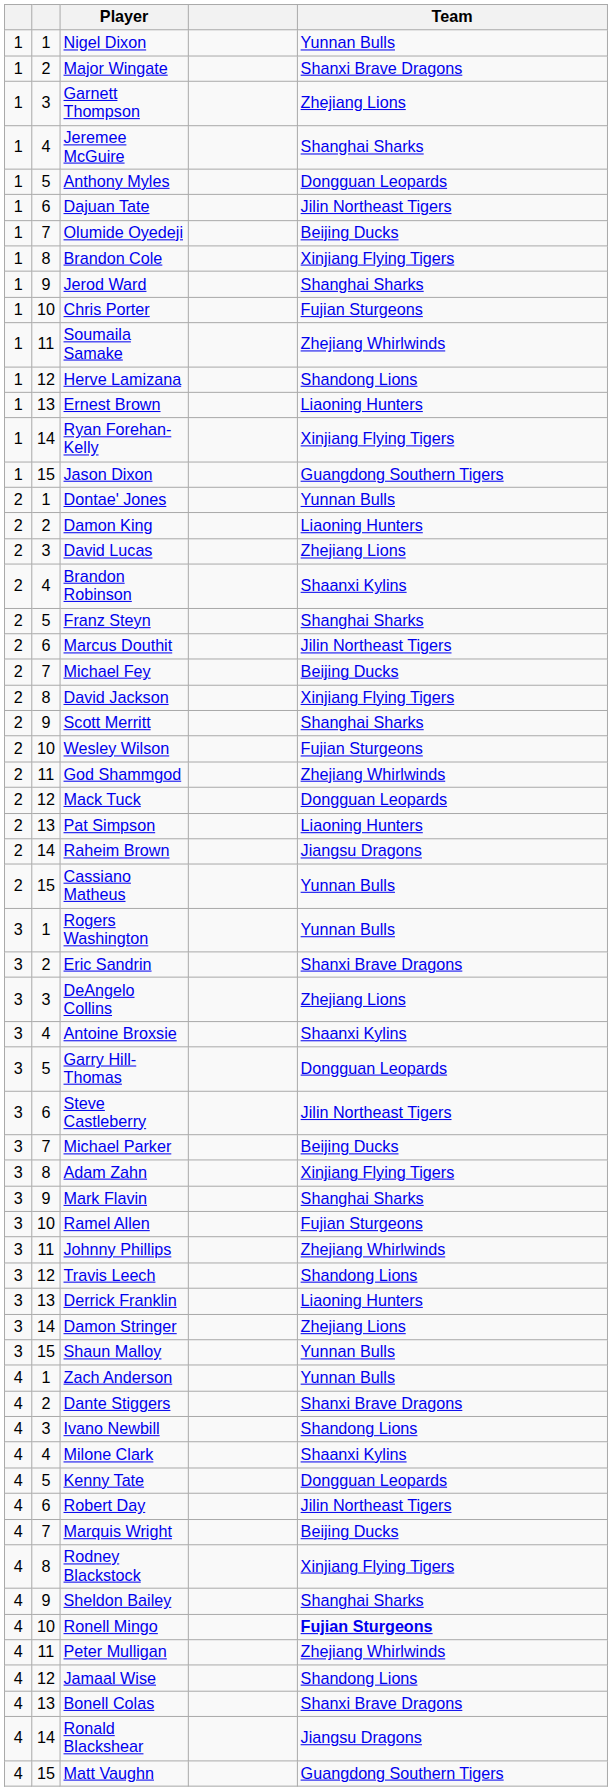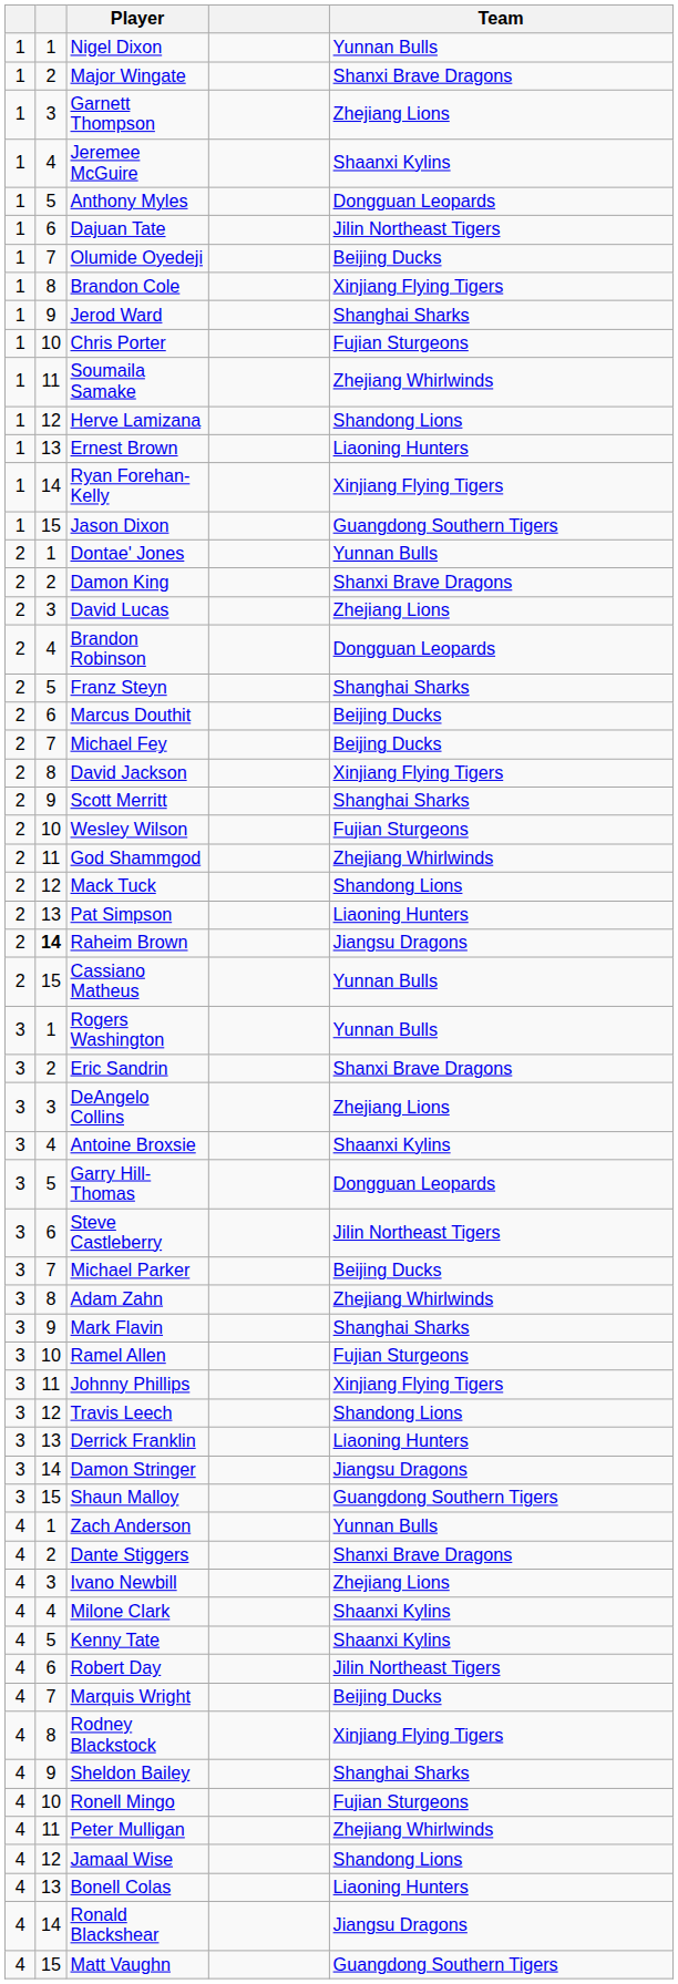 <table class="wikitable sortable plainrowheaders" style="text-align:left">
 <tr>
 <th scope="col" style="width:20px;"></th>
 <th scope="col" style="width:20px;"></th>
 <th scope="col" style="width:120px;">Player</th>
 <th scope="col" style="width:100px;"></th>
 <th scope="col" style="width:300px;">Team</th>
 </tr>
 <tr>
 <td style="text-align:center;">1</td>
 <td style="text-align:center;">1</td>
 <td><a href='#'>Nigel Dixon</a></td>
 <td></td>
 <td><a href='#'>Yunnan Bulls</a></td>
 </tr>
 <tr>
 <td style="text-align:center;">1</td>
 <td style="text-align:center;">2</td>
 <td><a href='#'>Major Wingate</a></td>
 <td></td>
 <td><a href='#'>Shanxi Brave Dragons</a></td>
 </tr>
 <tr>
 <td style="text-align:center;">1</td>
 <td style="text-align:center;">3</td>
 <td><a href='#'>Garnett Thompson</a></td>
 <td></td>
 <td><a href='#'>Zhejiang Lions</a></td>
 </tr>
 <tr>
 <td style="text-align:center;">1</td>
 <td style="text-align:center;">4</td>
 <td><a href='#'>Jeremee McGuire</a></td>
 <td></td>
-<td><a href='#'>Shanghai Sharks</a></td>
+<td><a href='#'>Shaanxi Kylins</a></td>
 </tr>
 <tr>
 <td style="text-align:center;">1</td>
 <td style="text-align:center;">5</td>
 <td><a href='#'>Anthony Myles</a></td>
 <td></td>
 <td><a href='#'>Dongguan Leopards</a></td>
 </tr>
 <tr>
 <td style="text-align:center;">1</td>
 <td style="text-align:center;">6</td>
 <td><a href='#'>Dajuan Tate</a></td>
 <td></td>
 <td><a href='#'>Jilin Northeast Tigers</a></td>
 </tr>
 <tr>
 <td style="text-align:center;">1</td>
 <td style="text-align:center;">7</td>
 <td><a href='#'>Olumide Oyedeji</a></td>
 <td></td>
 <td><a href='#'>Beijing Ducks</a></td>
 </tr>
 <tr>
 <td style="text-align:center;">1</td>
 <td style="text-align:center;">8</td>
 <td><a href='#'>Brandon Cole</a></td>
 <td></td>
 <td><a href='#'>Xinjiang Flying Tigers</a></td>
 </tr>
 <tr>
 <td style="text-align:center;">1</td>
 <td style="text-align:center;">9</td>
 <td><a href='#'>Jerod Ward</a></td>
 <td></td>
 <td><a href='#'>Shanghai Sharks</a></td>
 </tr>
 <tr>
 <td style="text-align:center;">1</td>
 <td style="text-align:center;">10</td>
 <td><a href='#'>Chris Porter</a></td>
 <td></td>
 <td><a href='#'>Fujian Sturgeons</a></td>
 </tr>
 <tr>
 <td style="text-align:center;">1</td>
 <td style="text-align:center;">11</td>
 <td><a href='#'>Soumaila Samake</a></td>
 <td></td>
 <td><a href='#'>Zhejiang Whirlwinds</a></td>
 </tr>
 <tr>
 <td style="text-align:center;">1</td>
 <td style="text-align:center;">12</td>
 <td><a href='#'>Herve Lamizana</a></td>
 <td></td>
 <td><a href='#'>Shandong Lions</a></td>
 </tr>
 <tr>
 <td style="text-align:center;">1</td>
 <td style="text-align:center;">13</td>
 <td><a href='#'>Ernest Brown</a></td>
 <td></td>
 <td><a href='#'>Liaoning Hunters</a></td>
 </tr>
 <tr>
 <td style="text-align:center;">1</td>
 <td style="text-align:center;">14</td>
 <td><a href='#'>Ryan Forehan-Kelly</a></td>
 <td></td>
 <td><a href='#'>Xinjiang Flying Tigers</a></td>
 </tr>
 <tr>
 <td style="text-align:center;">1</td>
 <td style="text-align:center;">15</td>
 <td><a href='#'>Jason Dixon</a></td>
 <td></td>
 <td><a href='#'>Guangdong Southern Tigers</a></td>
 </tr>
 <tr>
 <td style="text-align:center;">2</td>
 <td style="text-align:center;">1</td>
 <td><a href='#'>Dontae' Jones</a></td>
 <td></td>
 <td><a href='#'>Yunnan Bulls</a></td>
 </tr>
 <tr>
 <td style="text-align:center;">2</td>
 <td style="text-align:center;">2</td>
 <td><a href='#'>Damon King</a></td>
 <td></td>
-<td><a href='#'>Liaoning Hunters</a></td>
+<td><a href='#'>Shanxi Brave Dragons</a></td>
 </tr>
 <tr>
 <td style="text-align:center;">2</td>
 <td style="text-align:center;">3</td>
 <td><a href='#'>David Lucas</a></td>
 <td></td>
 <td><a href='#'>Zhejiang Lions</a></td>
 </tr>
 <tr>
 <td style="text-align:center;">2</td>
 <td style="text-align:center;">4</td>
 <td><a href='#'>Brandon Robinson</a></td>
 <td></td>
-<td><a href='#'>Shaanxi Kylins</a></td>
+<td><a href='#'>Dongguan Leopards</a></td>
 </tr>
 <tr>
 <td style="text-align:center;">2</td>
 <td style="text-align:center;">5</td>
 <td><a href='#'>Franz Steyn</a></td>
 <td></td>
 <td><a href='#'>Shanghai Sharks</a></td>
 </tr>
 <tr>
 <td style="text-align:center;">2</td>
 <td style="text-align:center;">6</td>
 <td><a href='#'>Marcus Douthit</a></td>
 <td></td>
-<td><a href='#'>Jilin Northeast Tigers</a></td>
+<td><a href='#'>Beijing Ducks</a></td>
 </tr>
 <tr>
 <td style="text-align:center;">2</td>
 <td style="text-align:center;">7</td>
 <td><a href='#'>Michael Fey</a></td>
 <td></td>
 <td><a href='#'>Beijing Ducks</a></td>
 </tr>
 <tr>
 <td style="text-align:center;">2</td>
 <td style="text-align:center;">8</td>
 <td><a href='#'>David Jackson</a></td>
 <td></td>
 <td><a href='#'>Xinjiang Flying Tigers</a></td>
 </tr>
 <tr>
 <td style="text-align:center;">2</td>
 <td style="text-align:center;">9</td>
 <td><a href='#'>Scott Merritt</a></td>
 <td></td>
 <td><a href='#'>Shanghai Sharks</a></td>
 </tr>
 <tr>
 <td style="text-align:center;">2</td>
 <td style="text-align:center;">10</td>
 <td><a href='#'>Wesley Wilson</a></td>
 <td></td>
 <td><a href='#'>Fujian Sturgeons</a></td>
 </tr>
 <tr>
 <td style="text-align:center;">2</td>
 <td style="text-align:center;">11</td>
 <td><a href='#'>God Shammgod</a></td>
 <td></td>
 <td><a href='#'>Zhejiang Whirlwinds</a></td>
 </tr>
 <tr>
 <td style="text-align:center;">2</td>
 <td style="text-align:center;">12</td>
 <td><a href='#'>Mack Tuck</a></td>
 <td></td>
-<td><a href='#'>Dongguan Leopards</a></td>
+<td><a href='#'>Shandong Lions</a></td>
 </tr>
 <tr>
 <td style="text-align:center;">2</td>
 <td style="text-align:center;">13</td>
 <td><a href='#'>Pat Simpson</a></td>
 <td></td>
 <td><a href='#'>Liaoning Hunters</a></td>
 </tr>
 <tr>
 <td style="text-align:center;">2</td>
-<td style="text-align:center;">14</td>
+<td style="text-align:center;"><strong>14</strong></td>
 <td><a href='#'>Raheim Brown</a></td>
 <td></td>
 <td><a href='#'>Jiangsu Dragons</a></td>
 </tr>
 <tr>
 <td style="text-align:center;">2</td>
 <td style="text-align:center;">15</td>
 <td><a href='#'>Cassiano Matheus</a></td>
 <td></td>
 <td><a href='#'>Yunnan Bulls</a></td>
 </tr>
 <tr>
 <td style="text-align:center;">3</td>
 <td style="text-align:center;">1</td>
 <td><a href='#'>Rogers Washington</a></td>
 <td></td>
 <td><a href='#'>Yunnan Bulls</a></td>
 </tr>
 <tr>
 <td style="text-align:center;">3</td>
 <td style="text-align:center;">2</td>
 <td><a href='#'>Eric Sandrin</a></td>
 <td></td>
 <td><a href='#'>Shanxi Brave Dragons</a></td>
 </tr>
 <tr>
 <td style="text-align:center;">3</td>
 <td style="text-align:center;">3</td>
 <td><a href='#'>DeAngelo Collins</a></td>
 <td></td>
 <td><a href='#'>Zhejiang Lions</a></td>
 </tr>
 <tr>
 <td style="text-align:center;">3</td>
 <td style="text-align:center;">4</td>
 <td><a href='#'>Antoine Broxsie</a></td>
 <td></td>
 <td><a href='#'>Shaanxi Kylins</a></td>
 </tr>
 <tr>
 <td style="text-align:center;">3</td>
 <td style="text-align:center;">5</td>
 <td><a href='#'>Garry Hill-Thomas</a></td>
 <td></td>
 <td><a href='#'>Dongguan Leopards</a></td>
 </tr>
 <tr>
 <td style="text-align:center;">3</td>
 <td style="text-align:center;">6</td>
 <td><a href='#'>Steve Castleberry</a></td>
 <td></td>
 <td><a href='#'>Jilin Northeast Tigers</a></td>
 </tr>
 <tr>
 <td style="text-align:center;">3</td>
 <td style="text-align:center;">7</td>
 <td><a href='#'>Michael Parker</a></td>
 <td></td>
 <td><a href='#'>Beijing Ducks</a></td>
 </tr>
 <tr>
 <td style="text-align:center;">3</td>
 <td style="text-align:center;">8</td>
 <td><a href='#'>Adam Zahn</a></td>
 <td></td>
-<td><a href='#'>Xinjiang Flying Tigers</a></td>
+<td><a href='#'>Zhejiang Whirlwinds</a></td>
 </tr>
 <tr>
 <td style="text-align:center;">3</td>
 <td style="text-align:center;">9</td>
 <td><a href='#'>Mark Flavin</a></td>
 <td></td>
 <td><a href='#'>Shanghai Sharks</a></td>
 </tr>
 <tr>
 <td style="text-align:center;">3</td>
 <td style="text-align:center;">10</td>
 <td><a href='#'>Ramel Allen</a></td>
 <td></td>
 <td><a href='#'>Fujian Sturgeons</a></td>
 </tr>
 <tr>
 <td style="text-align:center;">3</td>
 <td style="text-align:center;">11</td>
 <td><a href='#'>Johnny Phillips</a></td>
 <td></td>
-<td><a href='#'>Zhejiang Whirlwinds</a></td>
+<td><a href='#'>Xinjiang Flying Tigers</a></td>
 </tr>
 <tr>
 <td style="text-align:center;">3</td>
 <td style="text-align:center;">12</td>
 <td><a href='#'>Travis Leech</a></td>
 <td></td>
 <td><a href='#'>Shandong Lions</a></td>
 </tr>
 <tr>
 <td style="text-align:center;">3</td>
 <td style="text-align:center;">13</td>
 <td><a href='#'>Derrick Franklin</a></td>
 <td></td>
 <td><a href='#'>Liaoning Hunters</a></td>
 </tr>
 <tr>
 <td style="text-align:center;">3</td>
 <td style="text-align:center;">14</td>
 <td><a href='#'>Damon Stringer</a></td>
 <td></td>
-<td><a href='#'>Zhejiang Lions</a></td>
+<td><a href='#'>Jiangsu Dragons</a></td>
 </tr>
 <tr>
 <td style="text-align:center;">3</td>
 <td style="text-align:center;">15</td>
 <td><a href='#'>Shaun Malloy</a></td>
 <td></td>
-<td><a href='#'>Yunnan Bulls</a></td>
+<td><a href='#'>Guangdong Southern Tigers</a></td>
 </tr>
 <tr>
 <td style="text-align:center;">4</td>
 <td style="text-align:center;">1</td>
 <td><a href='#'>Zach Anderson</a></td>
 <td></td>
 <td><a href='#'>Yunnan Bulls</a></td>
 </tr>
 <tr>
 <td style="text-align:center;">4</td>
 <td style="text-align:center;">2</td>
 <td><a href='#'>Dante Stiggers</a></td>
 <td></td>
 <td><a href='#'>Shanxi Brave Dragons</a></td>
 </tr>
 <tr>
 <td style="text-align:center;">4</td>
 <td style="text-align:center;">3</td>
 <td><a href='#'>Ivano Newbill</a></td>
 <td></td>
-<td><a href='#'>Shandong Lions</a></td>
+<td><a href='#'>Zhejiang Lions</a></td>
 </tr>
 <tr>
 <td style="text-align:center;">4</td>
 <td style="text-align:center;">4</td>
 <td><a href='#'>Milone Clark</a></td>
 <td></td>
 <td><a href='#'>Shaanxi Kylins</a></td>
 </tr>
 <tr>
 <td style="text-align:center;">4</td>
 <td style="text-align:center;">5</td>
 <td><a href='#'>Kenny Tate</a></td>
 <td></td>
-<td><a href='#'>Dongguan Leopards</a></td>
+<td><a href='#'>Shaanxi Kylins</a></td>
 </tr>
 <tr>
 <td style="text-align:center;">4</td>
 <td style="text-align:center;">6</td>
 <td><a href='#'>Robert Day</a></td>
 <td></td>
 <td><a href='#'>Jilin Northeast Tigers</a></td>
 </tr>
 <tr>
 <td style="text-align:center;">4</td>
 <td style="text-align:center;">7</td>
 <td><a href='#'>Marquis Wright</a></td>
 <td></td>
 <td><a href='#'>Beijing Ducks</a></td>
 </tr>
 <tr>
 <td style="text-align:center;">4</td>
 <td style="text-align:center;">8</td>
 <td><a href='#'>Rodney Blackstock</a></td>
 <td></td>
 <td><a href='#'>Xinjiang Flying Tigers</a></td>
 </tr>
 <tr>
 <td style="text-align:center;">4</td>
 <td style="text-align:center;">9</td>
 <td><a href='#'>Sheldon Bailey</a></td>
 <td></td>
 <td><a href='#'>Shanghai Sharks</a></td>
 </tr>
 <tr>
 <td style="text-align:center;">4</td>
 <td style="text-align:center;">10</td>
 <td><a href='#'>Ronell Mingo</a></td>
 <td></td>
-<td><strong><a href='#'>Fujian Sturgeons</a></strong></td>
+<td><a href='#'>Fujian Sturgeons</a></td>
 </tr>
 <tr>
 <td style="text-align:center;">4</td>
 <td style="text-align:center;">11</td>
 <td><a href='#'>Peter Mulligan</a></td>
 <td></td>
 <td><a href='#'>Zhejiang Whirlwinds</a></td>
 </tr>
 <tr>
 <td style="text-align:center;">4</td>
 <td style="text-align:center;">12</td>
 <td><a href='#'>Jamaal Wise</a></td>
 <td></td>
 <td><a href='#'>Shandong Lions</a></td>
 </tr>
 <tr>
 <td style="text-align:center;">4</td>
 <td style="text-align:center;">13</td>
 <td><a href='#'>Bonell Colas</a></td>
 <td></td>
-<td><a href='#'>Shanxi Brave Dragons</a></td>
+<td><a href='#'>Liaoning Hunters</a></td>
 </tr>
 <tr>
 <td style="text-align:center;">4</td>
 <td style="text-align:center;">14</td>
 <td><a href='#'>Ronald Blackshear</a></td>
 <td></td>
 <td><a href='#'>Jiangsu Dragons</a></td>
 </tr>
 <tr>
 <td style="text-align:center;">4</td>
 <td style="text-align:center;">15</td>
 <td><a href='#'>Matt Vaughn</a></td>
 <td></td>
 <td><a href='#'>Guangdong Southern Tigers</a></td>
 </tr>
 </table>
